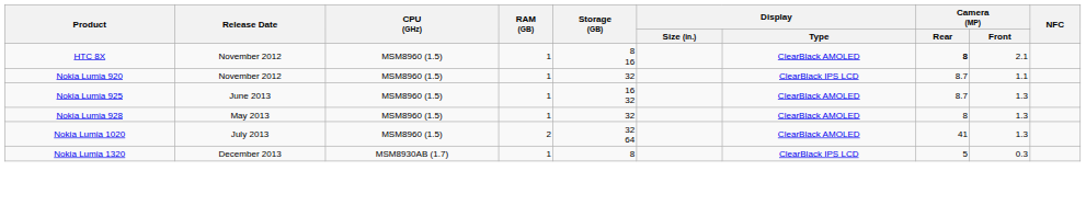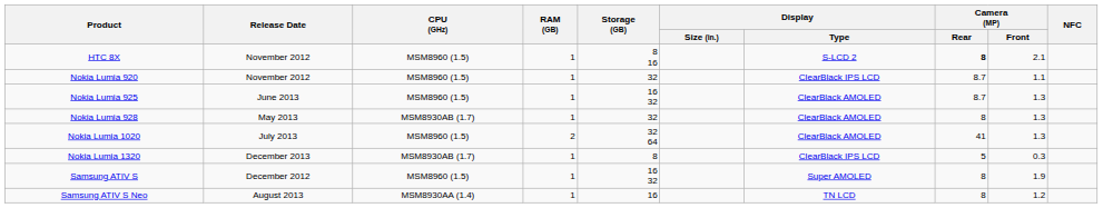 <table class="wikitable sortable" style="font-size: small; text-align: center; width: 100%;">
 <tr>
 <th rowspan="2">Product</th>
 <th rowspan="2">Release Date</th>
 <th rowspan="2">CPU<br><small>(GHz)</small></th>
 <th rowspan="2">RAM<br><small>(GB)</small></th>
 <th rowspan="2">Storage<br><small>(GB)</small></th>
 <th colspan="2">Display</th>
 <th colspan="2">Camera<br><small>(MP)</small></th>
 <th rowspan="2">NFC</th>
 </tr>
 <tr>
 <th>Size <small>(in.)</small></th>
 <th>Type</th>
 <th>Rear</th>
 <th>Front</th>
 </tr>
 <tr>
 <td><a href='#'>HTC 8X</a></td>
 <td>November 2012</td>
 <td>MSM8960 (1.5)</td>
 <td align="right">1</td>
 <td align="right" data-sort-value="8.5">8<br>16</td>
 <td align="right"></td>
-<td><a href='#'>ClearBlack AMOLED</a></td>
+<td><a href='#'>S-LCD 2</a></td>
 <td align="right"><strong>8</strong></td>
 <td align="right">2.1</td>
 <td></td>
 </tr>
 <tr>
 <td><a href='#'>Nokia Lumia 920</a></td>
 <td>November 2012</td>
 <td>MSM8960 (1.5)</td>
 <td align="right">1</td>
 <td align="right">32</td>
 <td align="right"></td>
 <td><a href='#'>ClearBlack IPS LCD</a></td>
 <td align="right">8.7</td>
 <td align="right">1.1</td>
 <td></td>
 </tr>
 <tr>
 <td><a href='#'>Nokia Lumia 925</a></td>
 <td>June 2013</td>
 <td>MSM8960 (1.5)</td>
 <td align="right">1</td>
 <td align="right">16<br>32</td>
 <td align="right"></td>
 <td><a href='#'>ClearBlack AMOLED</a></td>
 <td align="right">8.7</td>
 <td align="right">1.3</td>
 <td></td>
 </tr>
 <tr>
 <td><a href='#'>Nokia Lumia 928</a></td>
 <td>May 2013</td>
-<td>MSM8960 (1.5)</td>
+<td>MSM8930AB (1.7)</td>
 <td align="right">1</td>
 <td align="right">32</td>
 <td align="right"></td>
 <td><a href='#'>ClearBlack AMOLED</a></td>
 <td align="right">8</td>
 <td align="right">1.3</td>
 <td></td>
 </tr>
 <tr>
 <td><a href='#'>Nokia Lumia 1020</a></td>
 <td>July 2013</td>
 <td>MSM8960 (1.5)</td>
 <td align="right">2</td>
 <td align="right" data-sort-value="32.5">32<br>64</td>
 <td align="right"></td>
 <td><a href='#'>ClearBlack AMOLED</a></td>
 <td align="right">41</td>
 <td align="right">1.3</td>
 <td></td>
 </tr>
 <tr>
 <td><a href='#'>Nokia Lumia 1320</a></td>
 <td>December 2013</td>
 <td>MSM8930AB (1.7)</td>
 <td align="right">1</td>
 <td align="right">8</td>
 <td align="right"></td>
 <td><a href='#'>ClearBlack IPS LCD</a></td>
 <td align="right">5</td>
 <td align="right">0.3</td>
 <td></td>
 </tr>
+<tr>
+<td><a href='#'>Samsung ATIV S</a></td>
+<td>December 2012</td>
+<td>MSM8960 (1.5)</td>
+<td align="right">1</td>
+<td align="right" data-sort-value="16.5">16<br>32</td>
+<td align="right"></td>
+<td><a href='#'>Super AMOLED</a></td>
+<td align="right">8</td>
+<td align="right">1.9</td>
+<td></td>
+</tr>
+<tr>
+<td><a href='#'>Samsung ATIV S Neo</a></td>
+<td>August 2013</td>
+<td>MSM8930AA (1.4)</td>
+<td align="right">1</td>
+<td align="right" data-sort-value="16.5">16</td>
+<td align="right"></td>
+<td><a href='#'>TN LCD</a></td>
+<td align="right">8</td>
+<td align="right">1.2</td>
+<td></td>
+</tr>
 </table>
